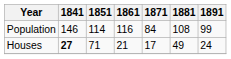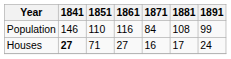 <table class="wikitable">
 <tr>
 <th>Year</th>
 <th>1841</th>
 <th>1851</th>
 <th>1861</th>
 <th>1871</th>
 <th>1881</th>
 <th>1891</th>
 </tr>
 <tr>
 <td>Population</td>
 <td>146</td>
-<td>114</td>
+<td>110</td>
 <td>116</td>
 <td>84</td>
 <td>108</td>
 <td>99</td>
 </tr>
 <tr>
 <td>Houses</td>
 <td><strong>27</strong></td>
 <td>71</td>
-<td>21</td>
+<td>27</td>
+<td>16</td>
 <td>17</td>
-<td>49</td>
 <td>24</td>
 </tr>
 <tr>
 </tr>
 </table>
